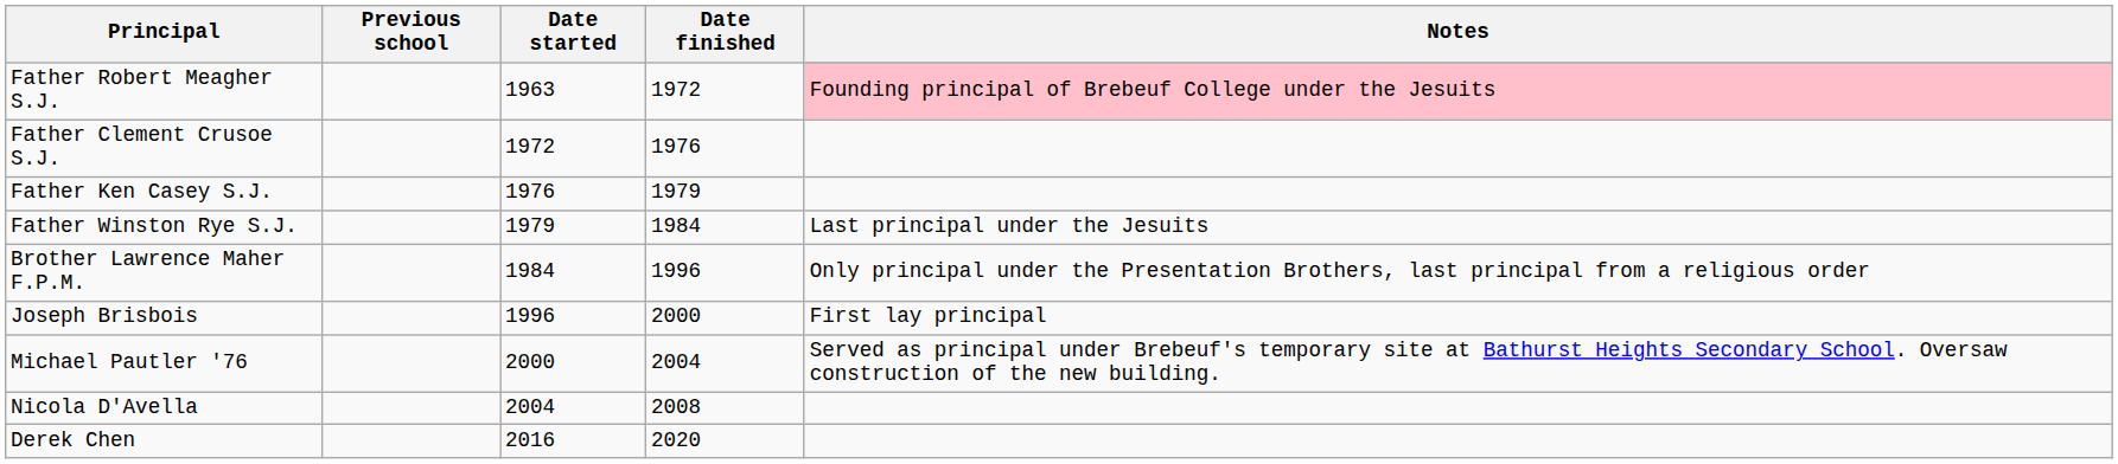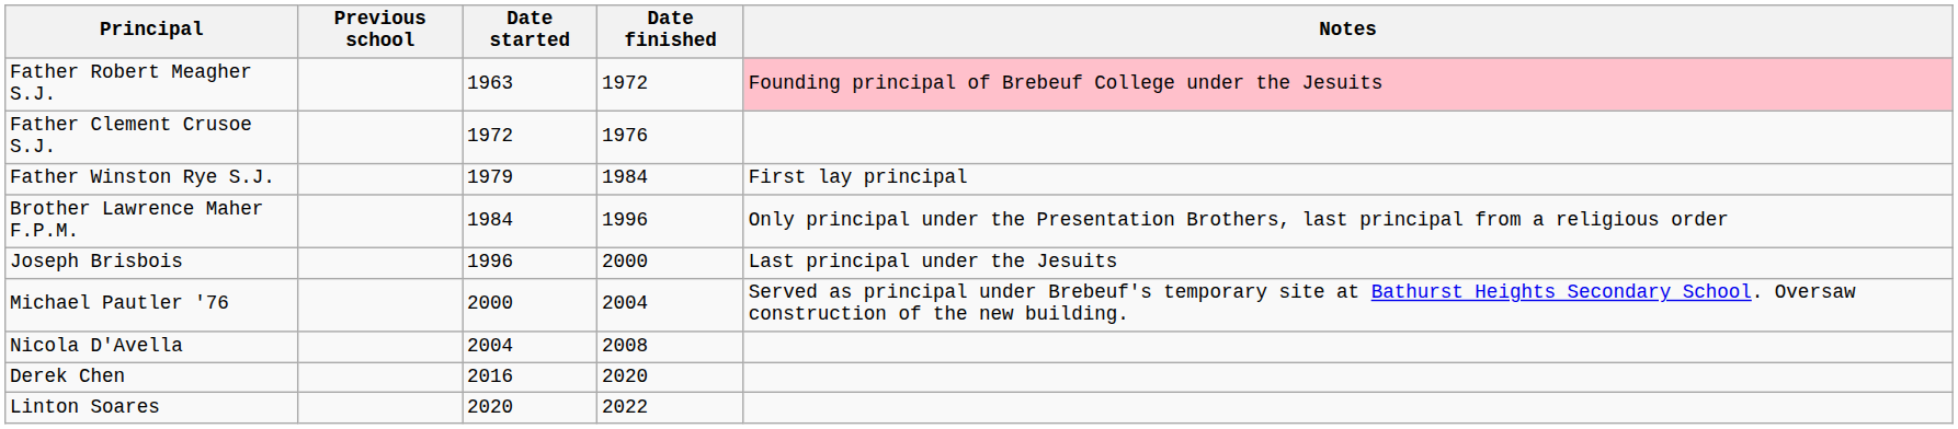 <table class="wikitable" style="font-size:95%; text-align:left;">
 <tr>
 <th>Principal</th>
 <th>Previous school</th>
 <th>Date started</th>
 <th>Date finished</th>
 <th>Notes</th>
 </tr>
 <tr>
 <td>Father Robert Meagher S.J.</td>
 <td></td>
 <td>1963</td>
 <td>1972</td>
 <td style="background: pink;">Founding principal of Brebeuf College under the Jesuits</td>
 </tr>
 <tr>
 <td>Father Clement Crusoe S.J.</td>
 <td></td>
 <td>1972</td>
 <td>1976</td>
 <td></td>
 </tr>
 <tr>
-<td>Father Ken Casey S.J.</td>
-<td></td>
-<td>1976</td>
-<td>1979</td>
-<td></td>
-</tr>
-<tr>
 <td>Father Winston Rye S.J.</td>
 <td></td>
 <td>1979</td>
 <td>1984</td>
-<td>Last principal under the Jesuits</td>
+<td>First lay principal</td>
 </tr>
 <tr>
 <td>Brother Lawrence Maher F.P.M.</td>
 <td></td>
 <td>1984</td>
 <td>1996</td>
 <td>Only principal under the Presentation Brothers, last principal from a religious order</td>
 </tr>
 <tr>
 <td>Joseph Brisbois</td>
 <td></td>
 <td>1996</td>
 <td>2000</td>
-<td>First lay principal</td>
+<td>Last principal under the Jesuits</td>
 </tr>
 <tr>
 <td>Michael Pautler '76</td>
 <td></td>
 <td>2000</td>
 <td>2004</td>
 <td>Served as principal under Brebeuf's temporary site at <a href='#'>Bathurst Heights Secondary School</a>. Oversaw construction of the new building.</td>
 </tr>
 <tr>
 <td>Nicola D'Avella</td>
 <td></td>
 <td>2004</td>
 <td>2008</td>
 <td></td>
 </tr>
 <tr>
 <td>Derek Chen</td>
 <td></td>
 <td>2016</td>
 <td>2020</td>
 <td></td>
 </tr>
+<tr>
+<td>Linton Soares</td>
+<td></td>
+<td>2020</td>
+<td>2022</td>
+<td></td>
+</tr>
 </table>
